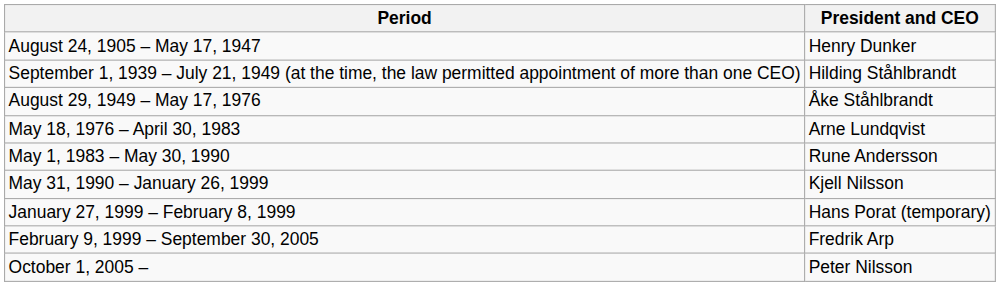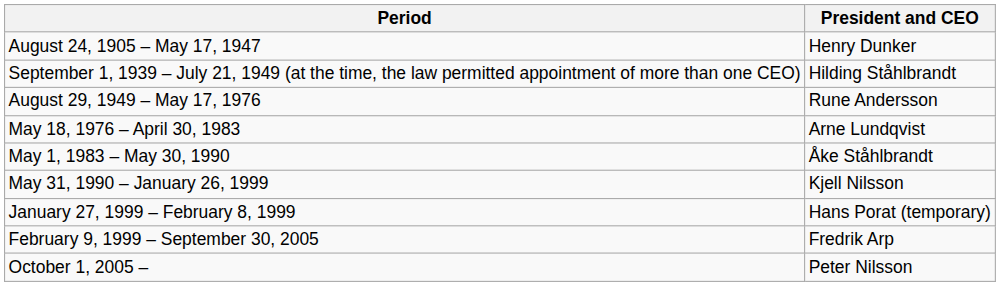 <table class="wikitable">
 <tr>
 <th>Period</th>
 <th>President and CEO</th>
 </tr>
 <tr>
 <td>August 24, 1905 – May 17, 1947</td>
 <td>Henry Dunker</td>
 </tr>
 <tr>
 <td>September 1, 1939 – July 21, 1949 (at the time, the law permitted appointment of more than one CEO)</td>
 <td>Hilding Ståhlbrandt</td>
 </tr>
 <tr>
 <td>August 29, 1949 – May 17, 1976</td>
-<td>Åke Ståhlbrandt</td>
+<td>Rune Andersson</td>
 </tr>
 <tr>
 <td>May 18, 1976 – April 30, 1983</td>
 <td>Arne Lundqvist</td>
 </tr>
 <tr>
 <td>May 1, 1983 – May 30, 1990</td>
-<td>Rune Andersson</td>
+<td>Åke Ståhlbrandt</td>
 </tr>
 <tr>
 <td>May 31, 1990 – January 26, 1999</td>
 <td>Kjell Nilsson</td>
 </tr>
 <tr>
 <td>January 27, 1999 – February 8, 1999</td>
 <td>Hans Porat (temporary)</td>
 </tr>
 <tr>
 <td>February 9, 1999 – September 30, 2005</td>
 <td>Fredrik Arp</td>
 </tr>
 <tr>
 <td>October 1, 2005 –</td>
 <td>Peter Nilsson</td>
 </tr>
 </table>
